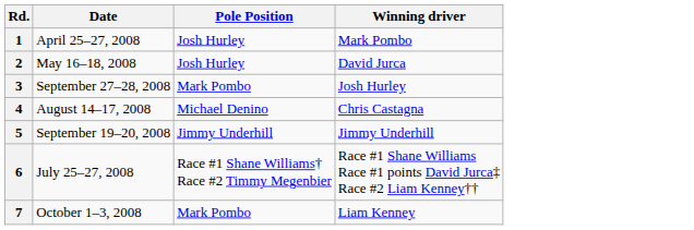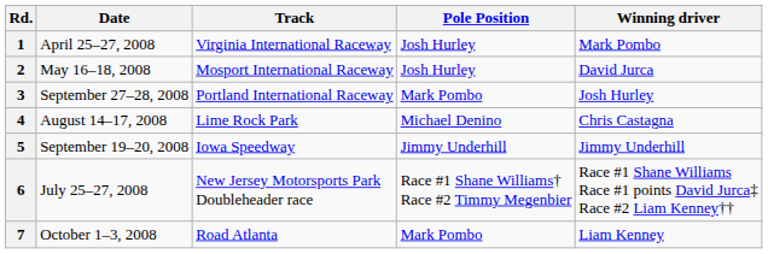 <table class="wikitable sortable" style="font-size: 95%">
 <tr>
 <th>Rd.</th>
 <th>Date</th>
+<th>Track</th>
 <th><a href='#'>Pole Position</a></th>
 <th>Winning driver</th>
 </tr>
 <tr>
 <th>1</th>
 <td>April 25–27, 2008</td>
+<td><a href='#'>Virginia International Raceway</a></td>
 <td><a href='#'>Josh Hurley</a></td>
 <td><a href='#'>Mark Pombo</a></td>
 </tr>
 <tr>
 <th>2</th>
 <td>May 16–18, 2008</td>
+<td><a href='#'>Mosport International Raceway</a></td>
 <td><a href='#'>Josh Hurley</a></td>
 <td><a href='#'>David Jurca</a></td>
 </tr>
 <tr>
 <th>3</th>
 <td>September 27–28, 2008</td>
+<td><a href='#'>Portland International Raceway</a></td>
 <td><a href='#'>Mark Pombo</a></td>
 <td><a href='#'>Josh Hurley</a></td>
 </tr>
 <tr>
 <th>4</th>
 <td>August 14–17, 2008</td>
+<td><a href='#'>Lime Rock Park</a></td>
 <td><a href='#'>Michael Denino</a></td>
 <td><a href='#'>Chris Castagna</a></td>
 </tr>
 <tr>
 <th>5</th>
 <td>September 19–20, 2008</td>
+<td><a href='#'>Iowa Speedway</a></td>
 <td><a href='#'>Jimmy Underhill</a></td>
 <td><a href='#'>Jimmy Underhill</a></td>
 </tr>
 <tr>
 <th>6</th>
 <td>July 25–27, 2008</td>
+<td><a href='#'>New Jersey Motorsports Park</a><br>Doubleheader race</td>
 <td>Race #1 <a href='#'>Shane Williams</a>†<br>Race #2 <a href='#'>Timmy Megenbier</a></td>
 <td>Race #1 <a href='#'>Shane Williams</a><br>Race #1 points <a href='#'>David Jurca</a>‡<br>Race #2 <a href='#'>Liam Kenney</a>††</td>
 </tr>
 <tr>
 <th>7</th>
 <td>October 1–3, 2008</td>
+<td><a href='#'>Road Atlanta</a></td>
 <td><a href='#'>Mark Pombo</a></td>
 <td><a href='#'>Liam Kenney</a></td>
 </tr>
 </table>
